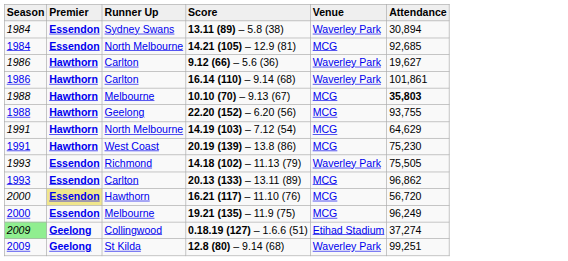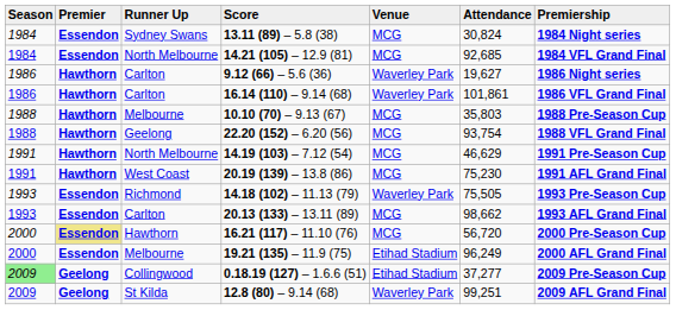 <table class="wikitable sortable">
 <tr style="background:#efefef;">
 <td><strong>Season</strong></td>
 <td><strong>Premier</strong></td>
 <td><strong>Runner Up</strong></td>
 <td><strong>Score</strong></td>
 <td><strong>Venue</strong></td>
 <td><strong>Attendance</strong></td>
+<td><strong>Premiership</strong></td>
 </tr>
 <tr>
 <td><em>1984</em></td>
 <td><strong><a href='#'>Essendon</a></strong></td>
 <td><a href='#'>Sydney Swans</a></td>
 <td><strong>13.11 (89)</strong> – 5.8 (38)</td>
-<td><a href='#'>Waverley Park</a></td>
-<td>30,894</td>
+<td><a href='#'>MCG</a></td>
+<td>30,824</td>
+<td><strong><a href='#'>1984 Night series</a></strong></td>
 </tr>
 <tr>
 <td><a href='#'>1984</a></td>
 <td><strong><a href='#'>Essendon</a></strong></td>
 <td><a href='#'>North Melbourne</a></td>
 <td><strong>14.21 (105)</strong> – 12.9 (81)</td>
 <td><a href='#'>MCG</a></td>
 <td>92,685</td>
+<td><a href='#'><strong>1984</strong> <strong>VFL Grand Final</strong></a></td>
 </tr>
 <tr>
 <td><em>1986</em></td>
 <td><strong><a href='#'>Hawthorn</a></strong></td>
 <td><a href='#'>Carlton</a></td>
 <td><strong>9.12 (66)</strong> – 5.6 (36)</td>
 <td><a href='#'>Waverley Park</a></td>
 <td>19,627</td>
+<td><strong><a href='#'>1986 Night series</a></strong></td>
 </tr>
 <tr>
 <td><a href='#'>1986</a></td>
 <td><strong><a href='#'>Hawthorn</a></strong></td>
 <td><a href='#'>Carlton</a></td>
 <td><strong>16.14 (110)</strong> – 9.14 (68)</td>
 <td><a href='#'>Waverley Park</a></td>
 <td>101,861</td>
+<td><a href='#'><strong>1986</strong> <strong>VFL Grand Final</strong></a></td>
 </tr>
 <tr>
 <td><em>1988</em></td>
 <td><strong><a href='#'>Hawthorn</a></strong></td>
 <td><a href='#'>Melbourne</a></td>
 <td><strong>10.10 (70)</strong> – 9.13 (67)</td>
 <td><a href='#'>MCG</a></td>
-<td><strong>35,803</strong></td>
+<td>35,803</td>
+<td><a href='#'><strong>1988</strong> <strong>Pre-Season Cup</strong></a></td>
 </tr>
 <tr>
 <td><a href='#'>1988</a></td>
 <td><strong><a href='#'>Hawthorn</a></strong></td>
 <td><a href='#'>Geelong</a></td>
 <td><strong>22.20 (152)</strong> – 6.20 (56)</td>
 <td><a href='#'>MCG</a></td>
-<td>93,755</td>
+<td>93,754</td>
+<td><a href='#'><strong>1988</strong> <strong>VFL Grand Final</strong></a></td>
 </tr>
 <tr>
 <td><em>1991</em></td>
 <td><strong><a href='#'>Hawthorn</a></strong></td>
 <td><a href='#'>North Melbourne</a></td>
 <td><strong>14.19 (103)</strong> – 7.12 (54)</td>
 <td><a href='#'>MCG</a></td>
-<td>64,629</td>
+<td>46,629</td>
+<td><a href='#'><strong>1991</strong> <strong>Pre-Season Cup</strong></a></td>
 </tr>
 <tr>
 <td><a href='#'>1991</a></td>
 <td><strong><a href='#'>Hawthorn</a></strong></td>
 <td><a href='#'>West Coast</a></td>
 <td><strong>20.19 (139)</strong> – 13.8 (86)</td>
 <td><a href='#'>MCG</a></td>
 <td>75,230</td>
+<td><a href='#'><strong>1991</strong> <strong>AFL Grand Final</strong></a></td>
 </tr>
 <tr>
 <td><em>1993</em></td>
 <td><strong><a href='#'>Essendon</a></strong></td>
 <td><a href='#'>Richmond</a></td>
 <td><strong>14.18 (102)</strong> – 11.13 (79)</td>
 <td><a href='#'>Waverley Park</a></td>
 <td>75,505</td>
+<td><a href='#'><strong>1993</strong> <strong>Pre-Season Cup</strong></a></td>
 </tr>
 <tr>
 <td><a href='#'>1993</a></td>
 <td><strong><a href='#'>Essendon</a></strong></td>
 <td><a href='#'>Carlton</a></td>
 <td><strong>20.13 (133)</strong> – 13.11 (89)</td>
 <td><a href='#'>MCG</a></td>
-<td>96,862</td>
+<td>98,662</td>
+<td><a href='#'><strong>1993</strong> <strong>AFL Grand Final</strong></a></td>
 </tr>
 <tr>
 <td><em>2000</em></td>
 <td style="background: khaki;"><strong><a href='#'>Essendon</a></strong></td>
 <td><a href='#'>Hawthorn</a></td>
 <td><strong>16.21 (117)</strong> – 11.10 (76)</td>
 <td><a href='#'>MCG</a></td>
 <td>56,720</td>
+<td><a href='#'><strong>2000</strong> <strong>Pre-Season Cup</strong></a></td>
 </tr>
 <tr>
 <td><a href='#'>2000</a></td>
 <td><strong><a href='#'>Essendon</a></strong></td>
 <td><a href='#'>Melbourne</a></td>
 <td><strong>19.21 (135)</strong> – 11.9 (75)</td>
-<td><a href='#'>MCG</a></td>
+<td><a href='#'>Etihad Stadium</a></td>
 <td>96,249</td>
+<td><a href='#'><strong>2000</strong> <strong>AFL Grand Final</strong></a></td>
 </tr>
 <tr>
 <td style="background: lightgreen;"><em>2009</em></td>
 <td><strong><a href='#'>Geelong</a></strong></td>
 <td><a href='#'>Collingwood</a></td>
 <td><strong>0.18.19 (127)</strong> – 1.6.6 (51)</td>
 <td><a href='#'>Etihad Stadium</a></td>
-<td>37,274</td>
+<td>37,277</td>
+<td><a href='#'><strong>2009</strong> <strong>Pre-Season Cup</strong></a></td>
 </tr>
 <tr>
 <td><a href='#'>2009</a></td>
 <td><strong><a href='#'>Geelong</a></strong></td>
 <td><a href='#'>St Kilda</a></td>
 <td><strong>12.8 (80)</strong> – 9.14 (68)</td>
 <td><a href='#'>Waverley Park</a></td>
 <td>99,251</td>
+<td><a href='#'><strong>2009</strong> <strong>AFL Grand Final</strong></a></td>
 </tr>
 </table>
